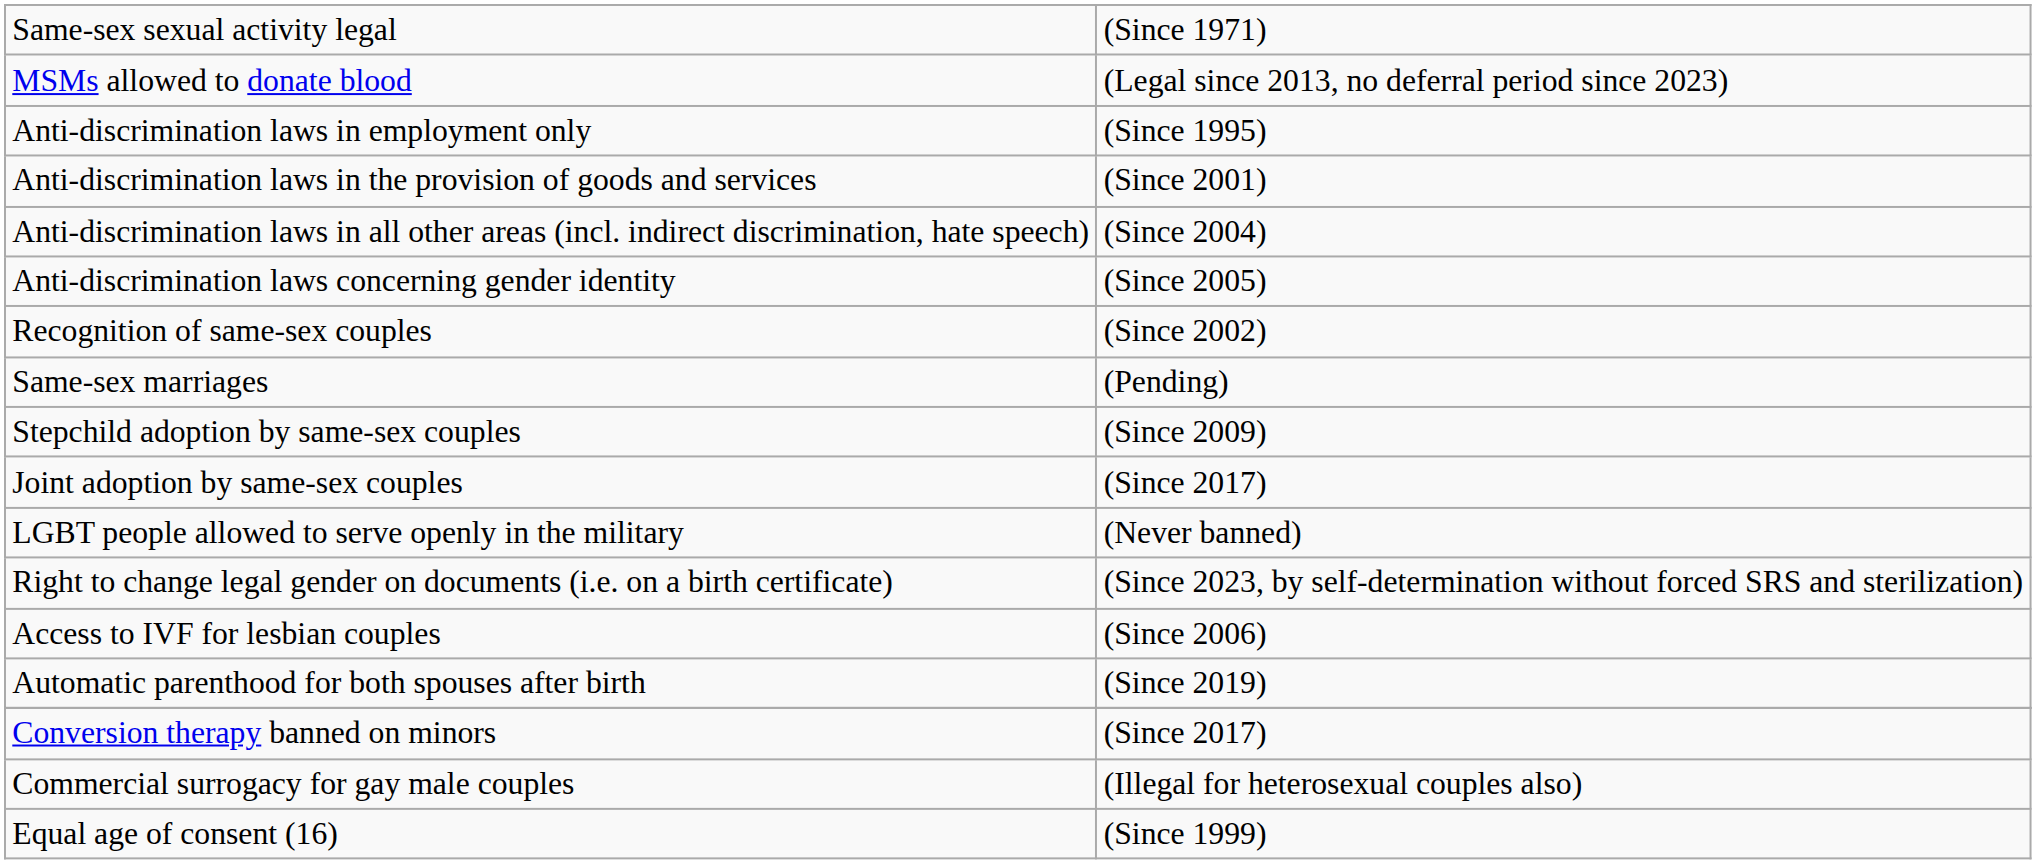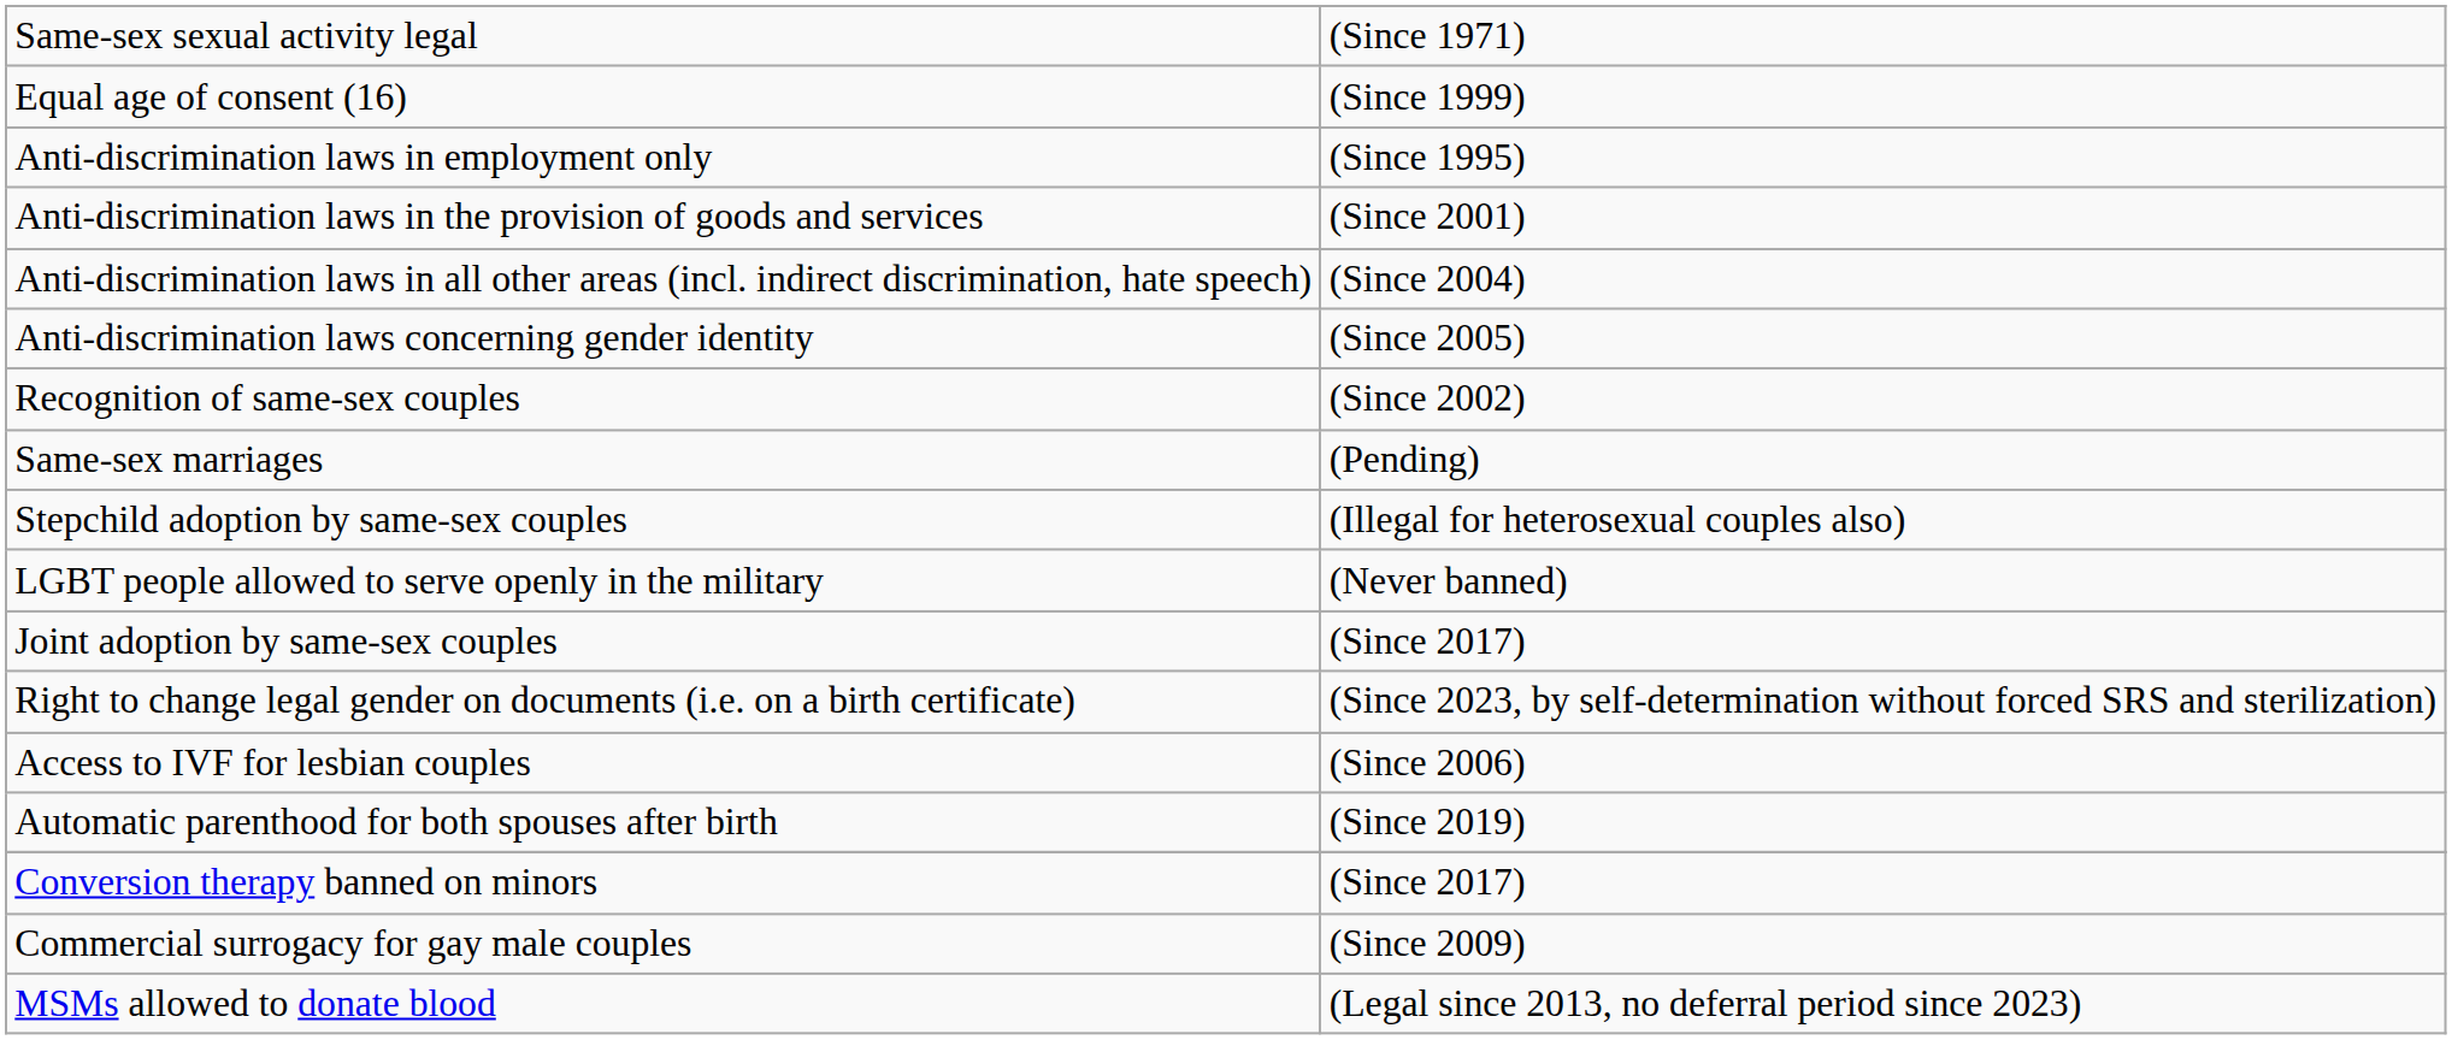 <table class="wikitable">
 <tr>
 <td>Same-sex sexual activity legal</td>
 <td> (Since 1971)</td>
 </tr>
 <tr>
-<td><a href='#'>MSMs</a> allowed to <a href='#'>donate blood</a></td>
-<td> (Legal since 2013, no deferral period since 2023)</td>
+<td>Equal age of consent (16)</td>
+<td> (Since 1999)</td>
 </tr>
 <tr>
 <td>Anti-discrimination laws in employment only</td>
 <td> (Since 1995)</td>
 </tr>
 <tr>
 <td>Anti-discrimination laws in the provision of goods and services</td>
 <td> (Since 2001)</td>
 </tr>
 <tr>
 <td>Anti-discrimination laws in all other areas (incl. indirect discrimination, hate speech)</td>
 <td> (Since 2004)</td>
 </tr>
 <tr>
 <td>Anti-discrimination laws concerning gender identity</td>
 <td> (Since 2005)</td>
 </tr>
 <tr>
 <td>Recognition of same-sex couples</td>
 <td> (Since 2002)</td>
 </tr>
 <tr>
 <td>Same-sex marriages</td>
 <td> (Pending)</td>
 </tr>
 <tr>
 <td>Stepchild adoption by same-sex couples</td>
-<td> (Since 2009)</td>
+<td> (Illegal for heterosexual couples also)</td>
+</tr>
+<tr>
+<td>LGBT people allowed to serve openly in the military</td>
+<td> (Never banned)</td>
 </tr>
 <tr>
 <td>Joint adoption by same-sex couples</td>
 <td> (Since 2017)</td>
-</tr>
-<tr>
-<td>LGBT people allowed to serve openly in the military</td>
-<td> (Never banned)</td>
 </tr>
 <tr>
 <td>Right to change legal gender on documents (i.e. on a birth certificate)</td>
 <td> (Since 2023, by self-determination without forced SRS and sterilization)</td>
 </tr>
 <tr>
 <td>Access to IVF for lesbian couples</td>
 <td> (Since 2006)</td>
 </tr>
 <tr>
 <td>Automatic parenthood for both spouses after birth</td>
 <td> (Since 2019)</td>
 </tr>
 <tr>
 </tr>
 <tr>
 <td><a href='#'>Conversion therapy</a> banned on minors</td>
 <td> (Since 2017)</td>
 </tr>
 <tr>
 <td>Commercial surrogacy for gay male couples</td>
-<td> (Illegal for heterosexual couples also)</td>
+<td> (Since 2009)</td>
 </tr>
 <tr>
-<td>Equal age of consent (16)</td>
-<td> (Since 1999)</td>
+<td><a href='#'>MSMs</a> allowed to <a href='#'>donate blood</a></td>
+<td> (Legal since 2013, no deferral period since 2023)</td>
 </tr>
 </table>
